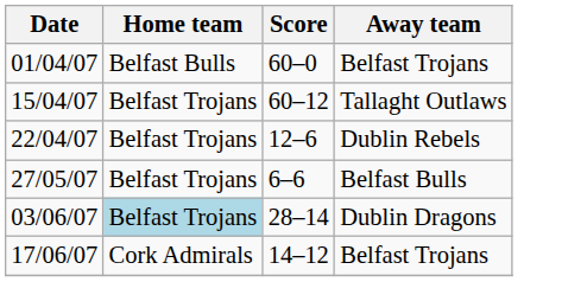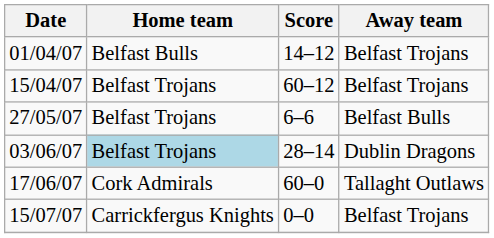 <table class="wikitable">
 <tr>
 <th>Date</th>
 <th>Home team</th>
 <th>Score</th>
 <th>Away team</th>
 </tr>
 <tr>
 <td>01/04/07</td>
 <td>Belfast Bulls</td>
-<td>60–0</td>
+<td>14–12</td>
 <td>Belfast Trojans</td>
 </tr>
 <tr>
 <td>15/04/07</td>
 <td>Belfast Trojans</td>
 <td>60–12</td>
-<td>Tallaght Outlaws</td>
-</tr>
-<tr>
-<td>22/04/07</td>
 <td>Belfast Trojans</td>
-<td>12–6</td>
-<td>Dublin Rebels</td>
 </tr>
 <tr>
 <td>27/05/07</td>
 <td>Belfast Trojans</td>
 <td>6–6</td>
 <td>Belfast Bulls</td>
 </tr>
 <tr>
 <td>03/06/07</td>
 <td style="background: lightblue;">Belfast Trojans</td>
 <td>28–14</td>
 <td>Dublin Dragons</td>
 </tr>
 <tr>
 <td>17/06/07</td>
 <td>Cork Admirals</td>
-<td>14–12</td>
+<td>60–0</td>
+<td>Tallaght Outlaws</td>
+</tr>
+<tr>
+<td>15/07/07</td>
+<td>Carrickfergus Knights</td>
+<td>0–0</td>
 <td>Belfast Trojans</td>
 </tr>
 <tr>
 </tr>
 </table>
